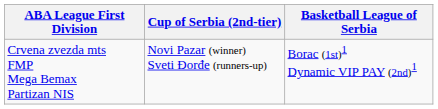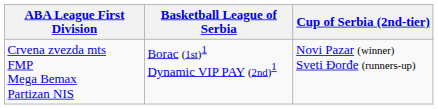 <table class=wikitable width=60%>
 <tr>
 <th width=13%><a href='#'>ABA League First Division</a></th>
+<th width=13%><a href='#'>Basketball League of Serbia</a></th>
 <th width=13%><a href='#'>Cup of Serbia (2nd-tier)</a></th>
-<th width=13%><a href='#'>Basketball League of Serbia</a></th>
 </tr>
 <tr valign=top>
 <td><a href='#'>Crvena zvezda mts</a><br><a href='#'>FMP</a><br><a href='#'>Mega Bemax</a><br><a href='#'>Partizan NIS</a></td>
+<td><a href='#'>Borac</a> <small>(<a href='#'>1st</a>)</small><sup><a href='#'>1</a></sup><br><a href='#'>Dynamic VIP PAY</a> <small>(<a href='#'>2nd</a>)</small><sup><a href='#'>1</a></sup></td>
 <td><a href='#'>Novi Pazar</a> <small>(winner)</small><br><a href='#'>Sveti Đorđe</a> <small>(runners-up)</small></td>
-<td><a href='#'>Borac</a> <small>(<a href='#'>1st</a>)</small><sup><a href='#'>1</a></sup><br><a href='#'>Dynamic VIP PAY</a> <small>(<a href='#'>2nd</a>)</small><sup><a href='#'>1</a></sup></td>
 </tr>
 </table>
